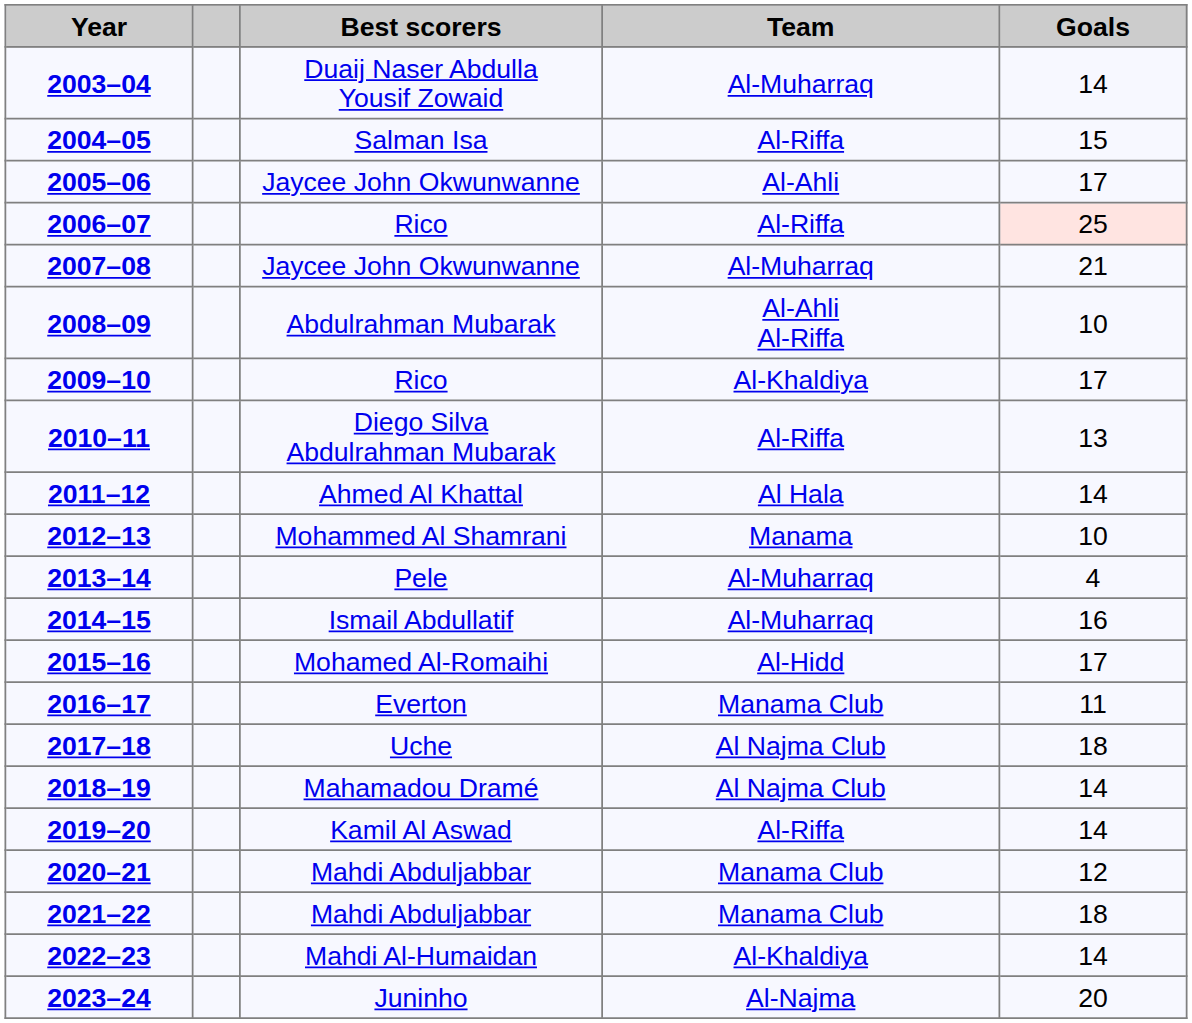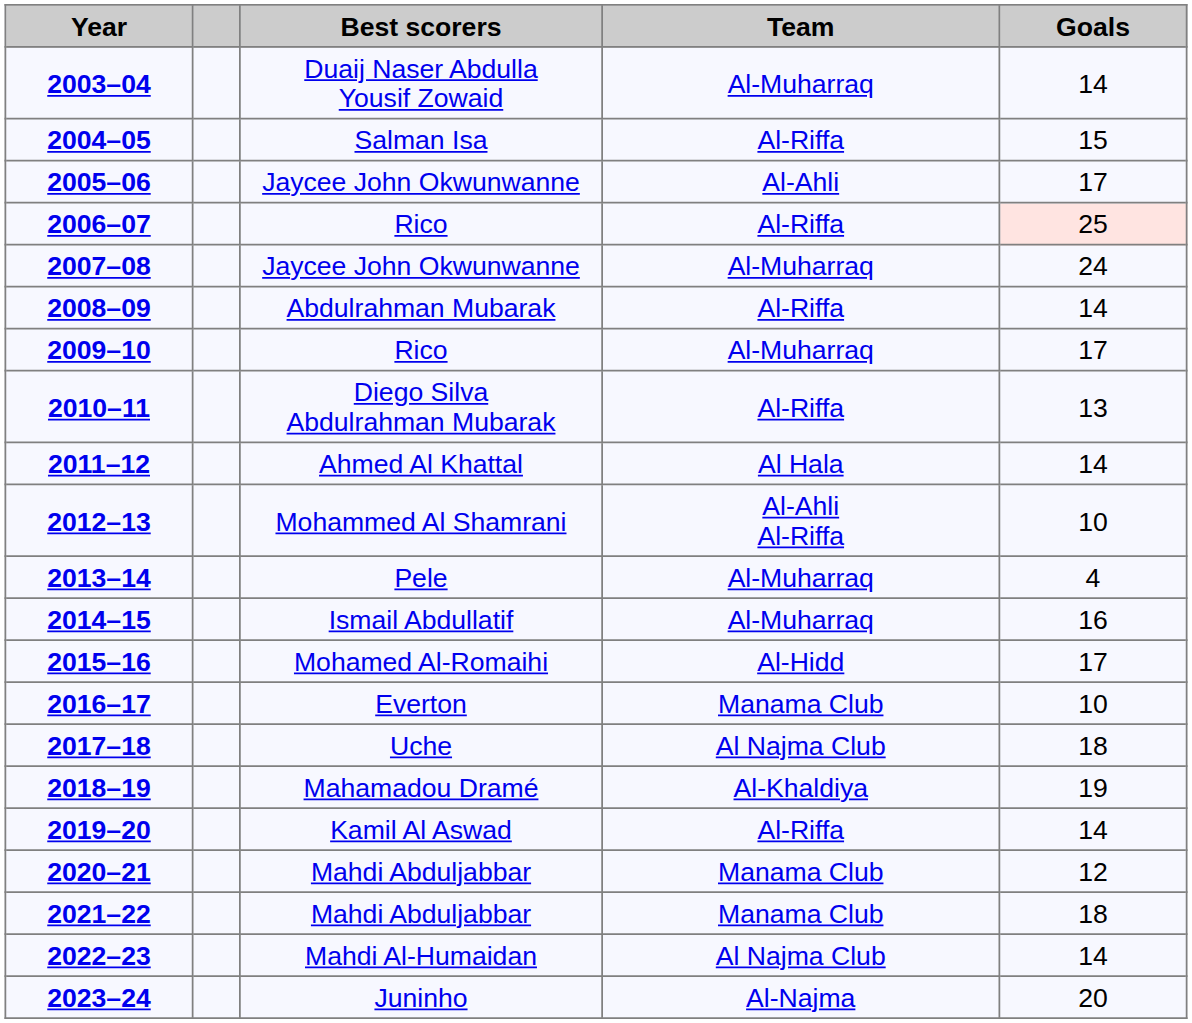 <table bgcolor="#f7f8ff" align="center" cellpadding="3" cellspacing="0" border="1" style="font-size: 95%; border: gray solid 1px; border-collapse: collapse;">
 <tr bgcolor="#CCCCCC" align="center">
 <td width="100"><strong>Year</strong></td>
 <td width="20"></td>
 <td width="200"><strong>Best scorers</strong></td>
 <td width="220"><strong>Team</strong></td>
 <td width="100"><strong>Goals</strong></td>
 </tr>
 <tr align=center>
 <td><strong><a href='#'>2003–04</a></strong></td>
 <td></td>
 <td><a href='#'>Duaij Naser Abdulla</a><br><a href='#'>Yousif Zowaid</a></td>
 <td><a href='#'>Al-Muharraq</a></td>
 <td>14 </td>
 </tr>
 <tr align=center>
 <td><strong><a href='#'>2004–05</a></strong></td>
 <td></td>
 <td><a href='#'>Salman Isa</a></td>
 <td><a href='#'>Al-Riffa</a></td>
 <td>15 </td>
 </tr>
 <tr align=center>
 <td><strong><a href='#'>2005–06</a></strong></td>
 <td></td>
 <td><a href='#'>Jaycee John Okwunwanne</a></td>
 <td><a href='#'>Al-Ahli</a></td>
 <td>17 </td>
 </tr>
 <tr align=center>
 <td><strong><a href='#'>2006–07</a></strong></td>
 <td></td>
 <td><a href='#'>Rico</a></td>
 <td><a href='#'>Al-Riffa</a></td>
 <td bgcolor=mistyrose>25 </td>
 </tr>
 <tr align=center>
 <td><strong><a href='#'>2007–08</a></strong></td>
 <td></td>
 <td><a href='#'>Jaycee John Okwunwanne</a></td>
 <td><a href='#'>Al-Muharraq</a></td>
-<td>21 </td>
+<td>24 </td>
 </tr>
 <tr align=center>
 <td><strong><a href='#'>2008–09</a></strong></td>
 <td></td>
 <td><a href='#'>Abdulrahman Mubarak</a></td>
-<td><a href='#'>Al-Ahli</a><br><a href='#'>Al-Riffa</a></td>
-<td>10 </td>
+<td><a href='#'>Al-Riffa</a></td>
+<td>14 </td>
 </tr>
 <tr align=center>
 <td><strong><a href='#'>2009–10</a></strong></td>
 <td></td>
 <td><a href='#'>Rico</a></td>
-<td><a href='#'>Al-Khaldiya</a></td>
+<td><a href='#'>Al-Muharraq</a></td>
 <td>17 </td>
 </tr>
 <tr align=center>
 <td><strong><a href='#'>2010–11</a></strong></td>
 <td><br></td>
 <td><a href='#'>Diego Silva</a><br><a href='#'>Abdulrahman Mubarak</a></td>
 <td><a href='#'>Al-Riffa</a></td>
 <td>13</td>
 </tr>
 <tr align=center>
 <td><strong><a href='#'>2011–12</a></strong></td>
 <td></td>
 <td><a href='#'>Ahmed Al Khattal</a></td>
 <td><a href='#'>Al Hala</a></td>
 <td>14 </td>
 </tr>
 <tr align=center>
 <td><strong><a href='#'>2012–13</a></strong></td>
 <td></td>
 <td><a href='#'>Mohammed Al Shamrani</a></td>
-<td><a href='#'>Manama</a></td>
+<td><a href='#'>Al-Ahli</a><br><a href='#'>Al-Riffa</a></td>
 <td>10 </td>
 </tr>
 <tr align=center>
 <td><strong><a href='#'>2013–14</a></strong></td>
 <td></td>
 <td><a href='#'>Pele</a></td>
 <td><a href='#'>Al-Muharraq</a></td>
 <td>4 </td>
 </tr>
 <tr align=center>
 <td><strong><a href='#'>2014–15</a></strong></td>
 <td></td>
 <td><a href='#'>Ismail Abdullatif</a></td>
 <td><a href='#'>Al-Muharraq</a></td>
 <td>16 </td>
 </tr>
 <tr align=center>
 <td><strong><a href='#'>2015–16</a></strong></td>
 <td></td>
 <td><a href='#'>Mohamed Al-Romaihi</a></td>
 <td><a href='#'>Al-Hidd</a></td>
 <td>17 </td>
 </tr>
 <tr align=center>
 <td><strong><a href='#'>2016–17</a></strong></td>
 <td></td>
 <td><a href='#'>Everton</a></td>
 <td><a href='#'>Manama Club</a></td>
-<td>11 </td>
+<td>10 </td>
 </tr>
 <tr align=center>
 <td><strong><a href='#'>2017–18</a></strong></td>
 <td></td>
 <td><a href='#'>Uche</a></td>
 <td><a href='#'>Al Najma Club</a></td>
 <td>18 </td>
 </tr>
 <tr align=center>
 <td><strong><a href='#'>2018–19</a></strong></td>
 <td></td>
 <td><a href='#'>Mahamadou Dramé</a></td>
-<td><a href='#'>Al Najma Club</a></td>
-<td>14 </td>
+<td><a href='#'>Al-Khaldiya</a></td>
+<td>19 </td>
 </tr>
 <tr align=center>
 <td><strong><a href='#'>2019–20</a></strong></td>
 <td></td>
 <td><a href='#'>Kamil Al Aswad</a></td>
 <td><a href='#'>Al-Riffa</a></td>
 <td>14 </td>
 </tr>
 <tr align=center>
 <td><strong><a href='#'>2020–21</a></strong></td>
 <td></td>
 <td><a href='#'>Mahdi Abduljabbar</a></td>
 <td><a href='#'>Manama Club</a></td>
 <td>12</td>
 </tr>
 <tr align=center>
 <td><strong><a href='#'>2021–22</a></strong></td>
 <td></td>
 <td><a href='#'>Mahdi Abduljabbar</a></td>
 <td><a href='#'>Manama Club</a></td>
 <td>18</td>
 </tr>
 <tr align=center>
 <td><strong><a href='#'>2022–23</a></strong></td>
 <td></td>
 <td><a href='#'>Mahdi Al-Humaidan</a></td>
-<td><a href='#'>Al-Khaldiya</a></td>
+<td><a href='#'>Al Najma Club</a></td>
 <td>14</td>
 </tr>
 <tr align=center>
 <td><strong><a href='#'>2023–24</a></strong></td>
 <td></td>
 <td><a href='#'>Juninho</a></td>
 <td><a href='#'>Al-Najma</a></td>
 <td>20</td>
 </tr>
 </table>
